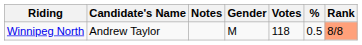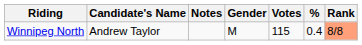 <table class="wikitable">
 <tr>
 <th><strong>Riding</strong></th>
 <th><strong>Candidate's Name</strong></th>
 <th><strong>Notes</strong></th>
 <th>Gender</th>
 <th><strong>Votes</strong></th>
 <th>%</th>
 <th>Rank</th>
 </tr>
 <tr>
 <td><a href='#'>Winnipeg North</a></td>
 <td>Andrew Taylor</td>
 <td></td>
 <td>M</td>
-<td>118</td>
-<td>0.5</td>
+<td>115</td>
+<td>0.4</td>
 <td style="background: lightsalmon;">8/8</td>
 </tr>
 </table>
